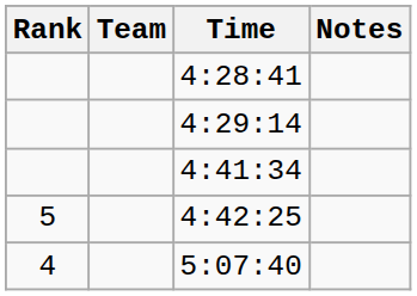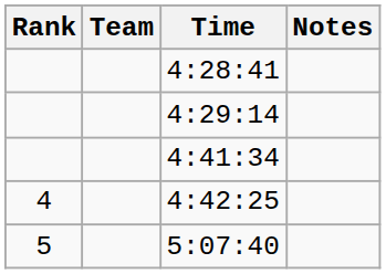 <table class="wikitable sortable" style="text-align:center">
 <tr>
 <th>Rank</th>
 <th>Team</th>
 <th>Time</th>
 <th>Notes</th>
 </tr>
 <tr>
 <td></td>
 <td align=left></td>
 <td>4:28:41</td>
 <td></td>
 </tr>
 <tr>
 <td></td>
 <td align=left></td>
 <td>4:29:14</td>
 <td></td>
 </tr>
 <tr>
 <td></td>
 <td align=left></td>
 <td>4:41:34</td>
 <td></td>
 </tr>
 <tr>
-<td>5</td>
+<td>4</td>
 <td align=left></td>
 <td>4:42:25</td>
 <td></td>
 </tr>
 <tr>
-<td>4</td>
+<td>5</td>
 <td align=left></td>
 <td>5:07:40</td>
 <td></td>
 </tr>
 </table>
